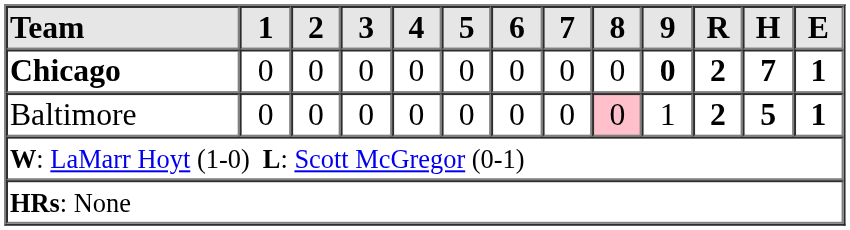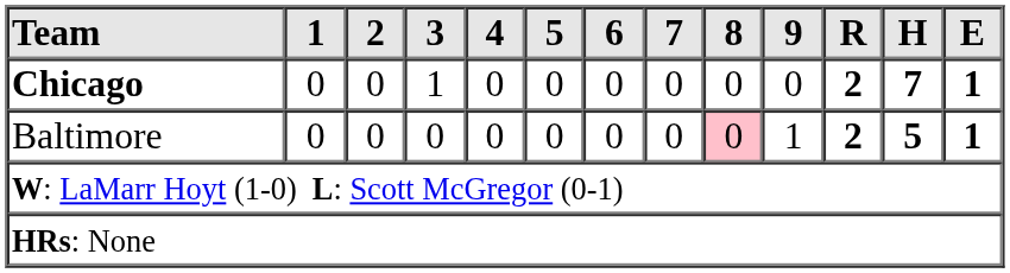 <table border=1 cellspacing=0 width=425 style="margin-left:3em;">
 <tr style="text-align:center; background-color:#e6e6e6;">
 <th align=left width=28%>Team</th>
 <th width=6%>1</th>
 <th width=6%>2</th>
 <th width=6%>3</th>
 <th width=6%>4</th>
 <th width=6%>5</th>
 <th width=6%>6</th>
 <th width=6%>7</th>
 <th width=6%>8</th>
 <th width=6%>9</th>
 <th width=6%>R</th>
 <th width=6%>H</th>
 <th width=6%>E</th>
 </tr>
 <tr style="text-align:center;">
 <td align=left><strong>Chicago</strong></td>
 <td>0</td>
 <td>0</td>
+<td>1</td>
 <td>0</td>
 <td>0</td>
 <td>0</td>
 <td>0</td>
 <td>0</td>
 <td>0</td>
-<td><strong>0</strong></td>
 <td><strong>2</strong></td>
 <td><strong>7</strong></td>
 <td><strong>1</strong></td>
 </tr>
 <tr style="text-align:center;">
 <td align=left>Baltimore</td>
 <td>0</td>
 <td>0</td>
 <td>0</td>
 <td>0</td>
 <td>0</td>
 <td>0</td>
 <td>0</td>
 <td style="background: pink;">0</td>
 <td>1</td>
 <td><strong>2</strong></td>
 <td><strong>5</strong></td>
 <td><strong>1</strong></td>
 </tr>
 <tr style="text-align:left;">
 <td colspan=13><small><strong>W</strong>: <a href='#'>LaMarr Hoyt</a> (1-0)  <strong>L</strong>: <a href='#'>Scott McGregor</a> (0-1)  </small></td>
 </tr>
 <tr style="text-align:left;">
 <td colspan=13><small><strong>HRs</strong>: None </small></td>
 </tr>
 </table>
